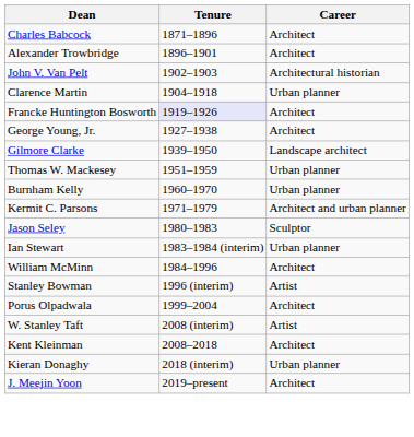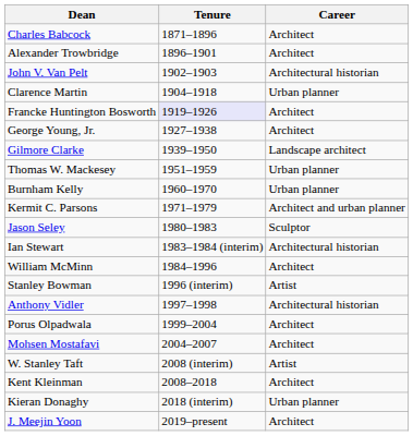 <table class="wikitable" style="text-align:left;">
 <tr>
 <th>Dean</th>
 <th>Tenure</th>
 <th>Career</th>
 </tr>
 <tr>
 <td><a href='#'>Charles Babcock</a></td>
 <td>1871–1896</td>
 <td>Architect</td>
 </tr>
 <tr>
 <td>Alexander Trowbridge</td>
 <td>1896–1901</td>
 <td>Architect</td>
 </tr>
 <tr>
 <td><a href='#'>John V. Van Pelt</a></td>
 <td>1902–1903</td>
 <td>Architectural historian</td>
 </tr>
 <tr>
 <td>Clarence Martin</td>
 <td>1904–1918</td>
 <td>Urban planner</td>
 </tr>
 <tr>
 <td>Francke Huntington Bosworth</td>
 <td style="background: lavender;">1919–1926</td>
 <td>Architect</td>
 </tr>
 <tr>
 <td>George Young, Jr.</td>
 <td>1927–1938</td>
 <td>Architect</td>
 </tr>
 <tr>
 <td><a href='#'>Gilmore Clarke</a></td>
 <td>1939–1950</td>
 <td>Landscape architect</td>
 </tr>
 <tr>
 <td>Thomas W. Mackesey</td>
 <td>1951–1959</td>
 <td>Urban planner</td>
 </tr>
 <tr>
 <td>Burnham Kelly</td>
 <td>1960–1970</td>
 <td>Urban planner</td>
 </tr>
 <tr>
 <td>Kermit C. Parsons</td>
 <td>1971–1979</td>
 <td>Architect and urban planner</td>
 </tr>
 <tr>
 <td><a href='#'>Jason Seley</a></td>
 <td>1980–1983</td>
 <td>Sculptor</td>
 </tr>
 <tr>
 <td>Ian Stewart</td>
 <td>1983–1984 (interim)</td>
-<td>Urban planner</td>
+<td>Architectural historian</td>
 </tr>
 <tr>
 <td>William McMinn</td>
 <td>1984–1996</td>
 <td>Architect</td>
 </tr>
 <tr>
 <td>Stanley Bowman</td>
 <td>1996 (interim)</td>
 <td>Artist</td>
 </tr>
 <tr>
+<td><a href='#'>Anthony Vidler</a></td>
+<td>1997–1998</td>
+<td>Architectural historian</td>
+</tr>
+<tr>
 <td>Porus Olpadwala</td>
 <td>1999–2004</td>
+<td>Architect</td>
+</tr>
+<tr>
+<td><a href='#'>Mohsen Mostafavi</a></td>
+<td>2004–2007</td>
 <td>Architect</td>
 </tr>
 <tr>
 <td>W. Stanley Taft</td>
 <td>2008 (interim)</td>
 <td>Artist</td>
 </tr>
 <tr>
 <td>Kent Kleinman</td>
 <td>2008–2018</td>
 <td>Architect</td>
 </tr>
 <tr>
 <td>Kieran Donaghy</td>
 <td>2018 (interim)</td>
 <td>Urban planner</td>
 </tr>
 <tr>
 <td><a href='#'>J. Meejin Yoon</a></td>
 <td>2019–present</td>
 <td>Architect</td>
 </tr>
 </table>
